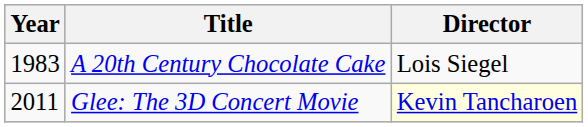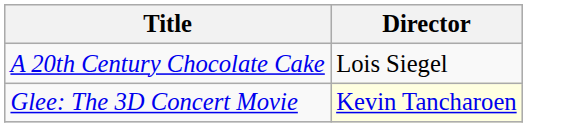 <table class="wikitable">
 <tr>
-<th>Year</th>
 <th>Title</th>
 <th>Director</th>
 </tr>
 <tr>
-<td>1983</td>
 <td><em><a href='#'>A 20th Century Chocolate Cake</a></em></td>
 <td>Lois Siegel</td>
 </tr>
 <tr>
-<td>2011</td>
 <td><em><a href='#'>Glee: The 3D Concert Movie</a></em></td>
 <td style="background: lightyellow;"><a href='#'>Kevin Tancharoen</a></td>
 </tr>
 </table>
